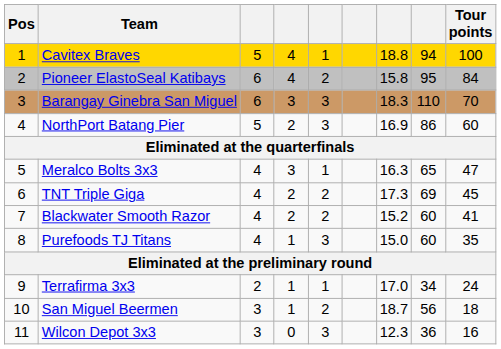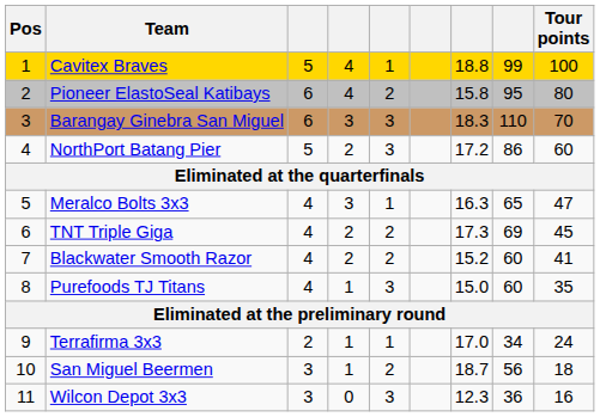 <table class="wikitable" style="text-align:center">
 <tr>
 <th width=30>Pos</th>
 <th width=180>Team</th>
 <th width=30></th>
 <th width=30></th>
 <th width=30></th>
 <th width=30></th>
 <th width=30></th>
 <th width=30></th>
 <th width=30>Tour points</th>
 </tr>
 <tr bgcolor=gold>
 <td>1</td>
 <td align=left><a href='#'>Cavitex Braves</a></td>
 <td>5</td>
 <td>4</td>
 <td>1</td>
 <td></td>
 <td>18.8</td>
-<td>94</td>
+<td>99</td>
 <td>100</td>
 </tr>
 <tr bgcolor=silver>
 <td>2</td>
 <td align=left><a href='#'>Pioneer ElastoSeal Katibays</a></td>
 <td>6</td>
 <td>4</td>
 <td>2</td>
 <td></td>
 <td>15.8</td>
 <td>95</td>
-<td>84</td>
+<td>80</td>
 </tr>
 <tr bgcolor=cc9966>
 <td>3</td>
 <td align=left nowrap><a href='#'>Barangay Ginebra San Miguel</a></td>
 <td>6</td>
 <td>3</td>
 <td>3</td>
 <td></td>
 <td>18.3</td>
 <td>110</td>
 <td>70</td>
 </tr>
 <tr>
 <td>4</td>
 <td align=left><a href='#'>NorthPort Batang Pier</a></td>
 <td>5</td>
 <td>2</td>
 <td>3</td>
 <td></td>
-<td>16.9</td>
+<td>17.2</td>
 <td>86</td>
 <td>60</td>
 </tr>
 <tr>
 <th colspan=9>Eliminated at the quarterfinals</th>
 </tr>
 <tr>
 <td>5</td>
 <td align=left><a href='#'>Meralco Bolts 3x3</a></td>
 <td>4</td>
 <td>3</td>
 <td>1</td>
 <td></td>
 <td>16.3</td>
 <td>65</td>
 <td>47</td>
 </tr>
 <tr>
 <td>6</td>
 <td align=left><a href='#'>TNT Triple Giga</a></td>
 <td>4</td>
 <td>2</td>
 <td>2</td>
 <td></td>
 <td>17.3</td>
 <td>69</td>
 <td>45</td>
 </tr>
 <tr>
 <td>7</td>
 <td align=left><a href='#'>Blackwater Smooth Razor</a></td>
 <td>4</td>
 <td>2</td>
 <td>2</td>
 <td></td>
 <td>15.2</td>
 <td>60</td>
 <td>41</td>
 </tr>
 <tr>
 <td>8</td>
 <td align=left><a href='#'>Purefoods TJ Titans</a></td>
 <td>4</td>
 <td>1</td>
 <td>3</td>
 <td></td>
 <td>15.0</td>
 <td>60</td>
 <td>35</td>
 </tr>
 <tr>
 <th colspan=9>Eliminated at the preliminary round</th>
 </tr>
 <tr>
 <td>9</td>
 <td align=left><a href='#'>Terrafirma 3x3</a></td>
 <td>2</td>
 <td>1</td>
 <td>1</td>
 <td></td>
 <td>17.0</td>
 <td>34</td>
 <td>24</td>
 </tr>
 <tr>
 <td>10</td>
 <td align=left><a href='#'>San Miguel Beermen</a></td>
 <td>3</td>
 <td>1</td>
 <td>2</td>
 <td></td>
 <td>18.7</td>
 <td>56</td>
 <td>18</td>
 </tr>
 <tr>
 <td>11</td>
 <td align=left><a href='#'>Wilcon Depot 3x3</a></td>
 <td>3</td>
 <td>0</td>
 <td>3</td>
 <td></td>
 <td>12.3</td>
 <td>36</td>
 <td>16</td>
 </tr>
 </table>
